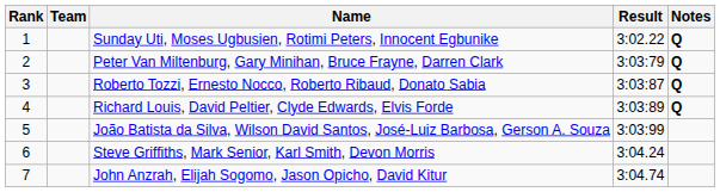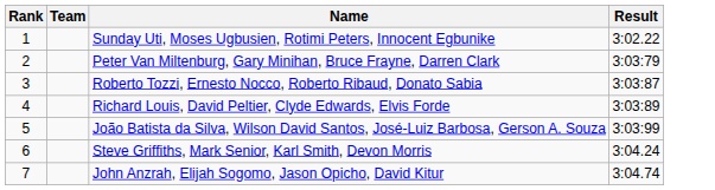 <table class="sortable wikitable">
 <tr>
 <th>Rank</th>
 <th>Team</th>
 <th>Name</th>
 <th>Result</th>
-<th>Notes</th>
 </tr>
 <tr>
 <td align="center">1</td>
 <td></td>
 <td><a href='#'>Sunday Uti</a>, <a href='#'>Moses Ugbusien</a>, <a href='#'>Rotimi Peters</a>, <a href='#'>Innocent Egbunike</a></td>
 <td>3:02.22</td>
-<td><strong>Q</strong></td>
 </tr>
 <tr>
 <td align="center">2</td>
 <td></td>
 <td><a href='#'>Peter Van Miltenburg</a>, <a href='#'>Gary Minihan</a>, <a href='#'>Bruce Frayne</a>, <a href='#'>Darren Clark</a></td>
 <td>3:03:79</td>
-<td><strong>Q</strong></td>
 </tr>
 <tr>
 <td align="center">3</td>
 <td></td>
 <td><a href='#'>Roberto Tozzi</a>, <a href='#'>Ernesto Nocco</a>, <a href='#'>Roberto Ribaud</a>, <a href='#'>Donato Sabia</a></td>
 <td>3:03:87</td>
-<td><strong>Q</strong></td>
 </tr>
 <tr>
 <td align="center">4</td>
 <td></td>
 <td><a href='#'>Richard Louis</a>, <a href='#'>David Peltier</a>, <a href='#'>Clyde Edwards</a>, <a href='#'>Elvis Forde</a></td>
 <td>3:03:89</td>
-<td><strong>Q</strong></td>
 </tr>
 <tr>
 <td align="center">5</td>
 <td></td>
 <td><a href='#'>João Batista da Silva</a>, <a href='#'>Wilson David Santos</a>, <a href='#'>José-Luiz Barbosa</a>, <a href='#'>Gerson A. Souza</a></td>
 <td>3:03:99</td>
-<td></td>
 </tr>
 <tr>
 <td align="center">6</td>
 <td></td>
 <td><a href='#'>Steve Griffiths</a>, <a href='#'>Mark Senior</a>, <a href='#'>Karl Smith</a>, <a href='#'>Devon Morris</a></td>
 <td>3:04.24</td>
-<td></td>
 </tr>
 <tr>
 <td align="center">7</td>
 <td></td>
 <td><a href='#'>John Anzrah</a>, <a href='#'>Elijah Sogomo</a>, <a href='#'>Jason Opicho</a>, <a href='#'>David Kitur</a></td>
 <td>3:04.74</td>
-<td></td>
 </tr>
 </table>
